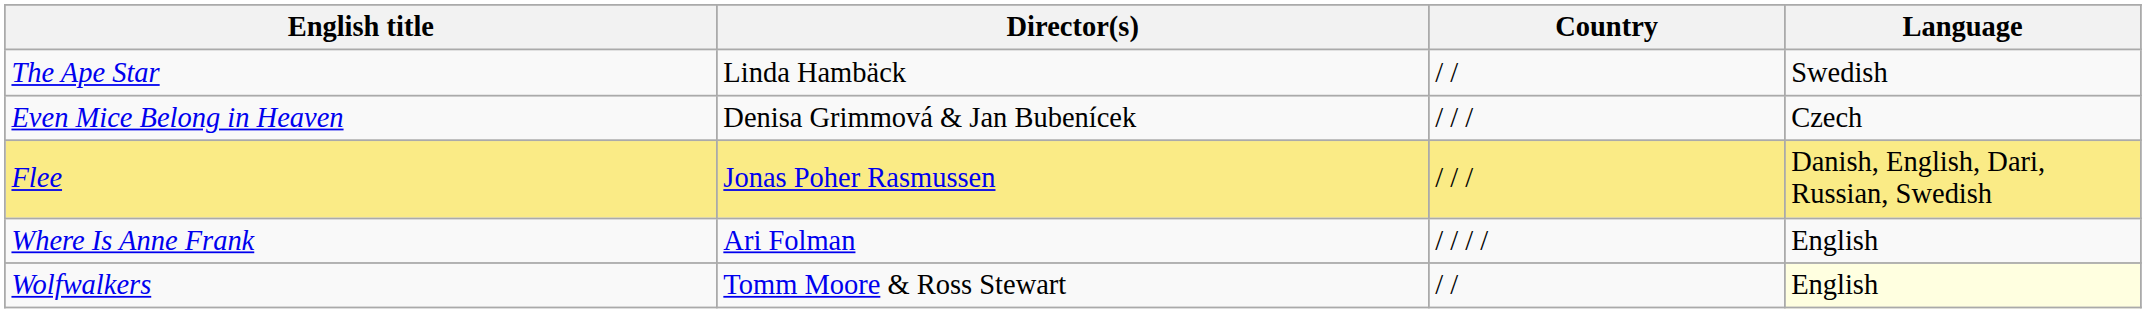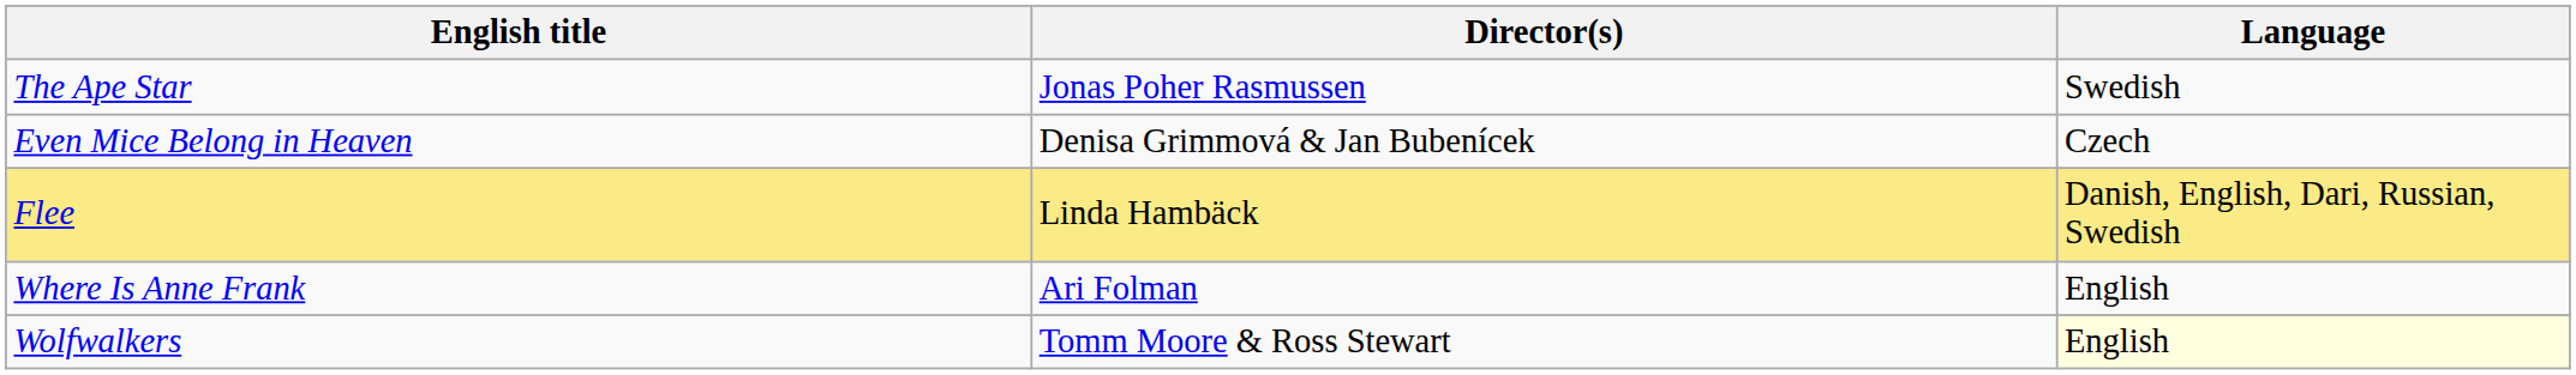 <table class="sortable wikitable" width="95%" cellpadding="5">
 <tr>
 <th width="20%">English title</th>
 <th width="20%">Director(s)</th>
-<th width="10%">Country</th>
 <th width="10%">Language</th>
 </tr>
 <tr>
 <td><em><a href='#'>The Ape Star</a></em></td>
-<td>Linda Hambäck</td>
-<td> /  / </td>
+<td><a href='#'>Jonas Poher Rasmussen</a></td>
 <td>Swedish</td>
 </tr>
 <tr>
 <td><em><a href='#'>Even Mice Belong in Heaven</a></em></td>
 <td>Denisa Grimmová & Jan Bubenícek</td>
-<td> /  /  / </td>
 <td>Czech</td>
 </tr>
 <tr style="background:#FAEB86">
 <td><em><a href='#'>Flee</a></em></td>
-<td><a href='#'>Jonas Poher Rasmussen</a></td>
-<td> /  /  / </td>
+<td>Linda Hambäck</td>
 <td>Danish, English, Dari, Russian, Swedish</td>
 </tr>
 <tr>
 <td><em><a href='#'>Where Is Anne Frank</a></em></td>
 <td><a href='#'>Ari Folman</a></td>
-<td> /  /  /  / </td>
 <td>English</td>
 </tr>
 <tr>
 <td><em><a href='#'>Wolfwalkers</a></em></td>
 <td><a href='#'>Tomm Moore</a> & Ross Stewart</td>
-<td> /  / </td>
 <td style="background: lightyellow;">English</td>
 </tr>
 </table>
